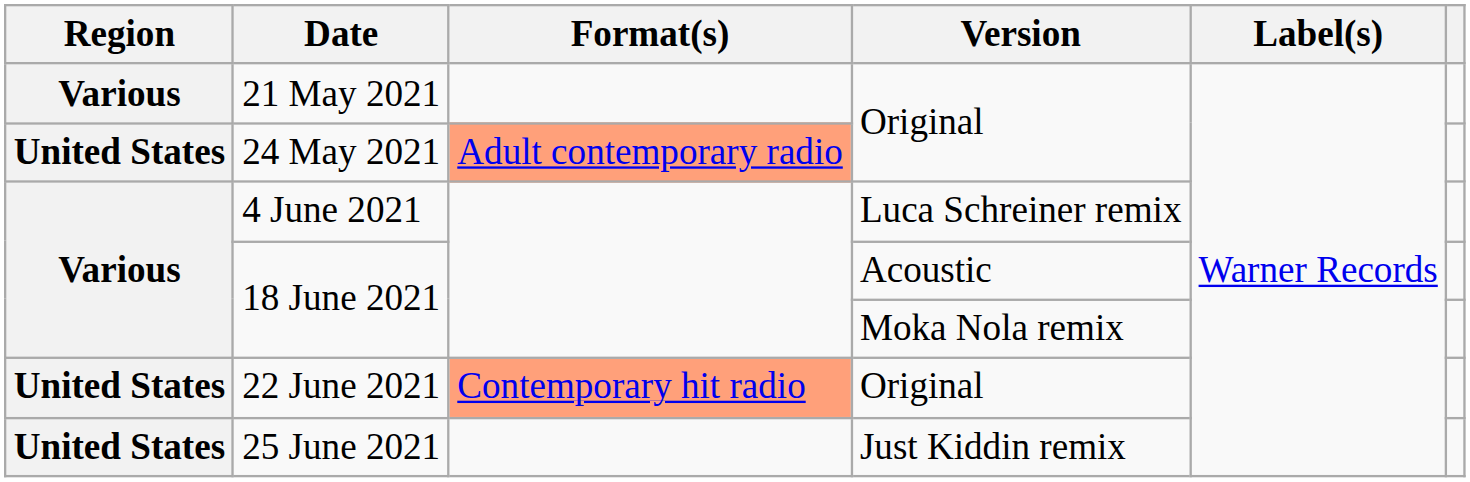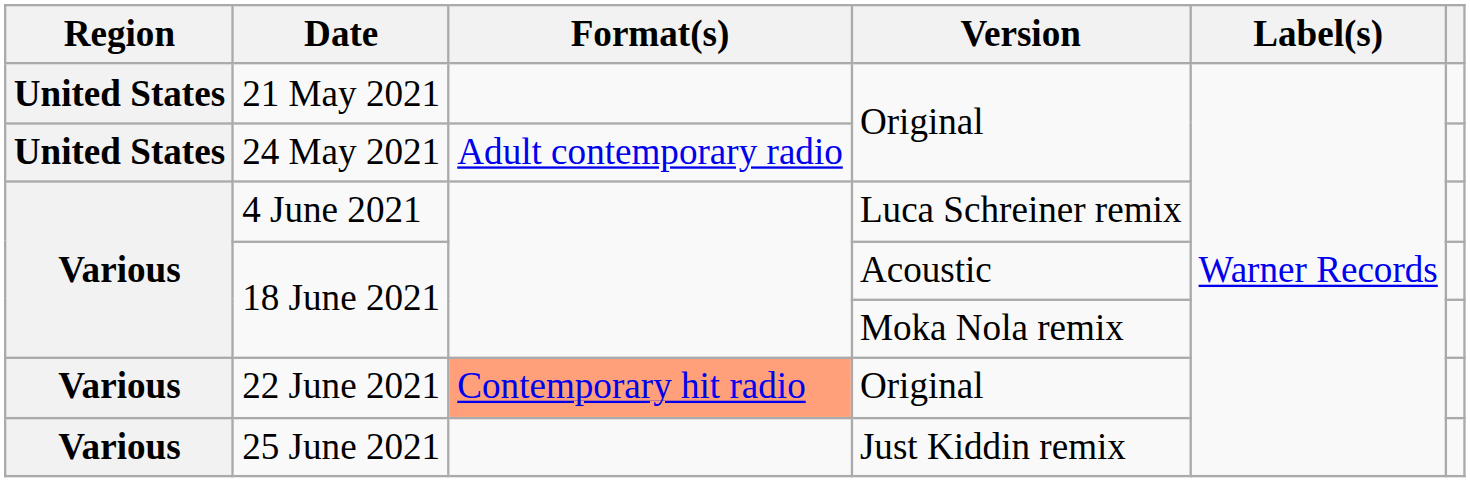 <table class="wikitable plainrowheaders">
 <tr>
 <th scope="col">Region</th>
 <th scope="col">Date</th>
 <th scope="col">Format(s)</th>
 <th scope="col">Version</th>
 <th scope="col">Label(s)</th>
 <th scope="col"></th>
 </tr>
 <tr>
-<th scope="row">Various</th>
+<th scope="row">United States</th>
 <td>21 May 2021</td>
 <td></td>
 <td rowspan="2">Original</td>
 <td rowspan="7"><a href='#'>Warner Records</a></td>
 <td></td>
 </tr>
 <tr>
 <th scope="row">United States</th>
 <td>24 May 2021</td>
-<td style="background: lightsalmon;"><a href='#'>Adult contemporary radio</a></td>
+<td><a href='#'>Adult contemporary radio</a></td>
 <td></td>
 </tr>
 <tr>
 <th scope="row" rowspan="3">Various</th>
 <td>4 June 2021</td>
 <td rowspan="3"></td>
 <td>Luca Schreiner remix</td>
 <td></td>
 </tr>
 <tr>
 <td rowspan="2">18 June 2021</td>
 <td>Acoustic</td>
 <td></td>
 </tr>
 <tr>
 <td>Moka Nola remix</td>
 <td></td>
 </tr>
 <tr>
-<th scope="row">United States</th>
+<th scope="row">Various</th>
 <td>22 June 2021</td>
 <td style="background: lightsalmon;"><a href='#'>Contemporary hit radio</a></td>
 <td>Original</td>
 <td></td>
 </tr>
 <tr>
-<th scope="row">United States</th>
+<th scope="row">Various</th>
 <td>25 June 2021</td>
 <td></td>
 <td>Just Kiddin remix</td>
 <td></td>
 </tr>
 </table>
